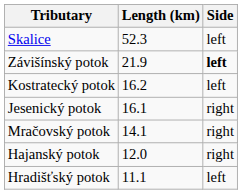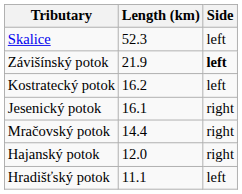 <table class="wikitable">
 <tr>
 <th>Tributary</th>
 <th>Length (km)</th>
 <th>Side</th>
 </tr>
 <tr>
 <td><a href='#'>Skalice</a></td>
 <td>52.3</td>
 <td>left</td>
 </tr>
 <tr>
 <td>Závišínský potok</td>
 <td>21.9</td>
 <td><strong>left</strong></td>
 </tr>
 <tr>
 <td>Kostratecký potok</td>
 <td>16.2</td>
 <td>left</td>
 </tr>
 <tr>
 <td>Jesenický potok</td>
 <td>16.1</td>
 <td>right</td>
 </tr>
 <tr>
 <td>Mračovský potok</td>
-<td>14.1</td>
+<td>14.4</td>
 <td>right</td>
 </tr>
 <tr>
 <td>Hajanský potok</td>
 <td>12.0</td>
 <td>right</td>
 </tr>
 <tr>
 <td>Hradišťský potok</td>
 <td>11.1</td>
 <td>left</td>
 </tr>
 </table>
